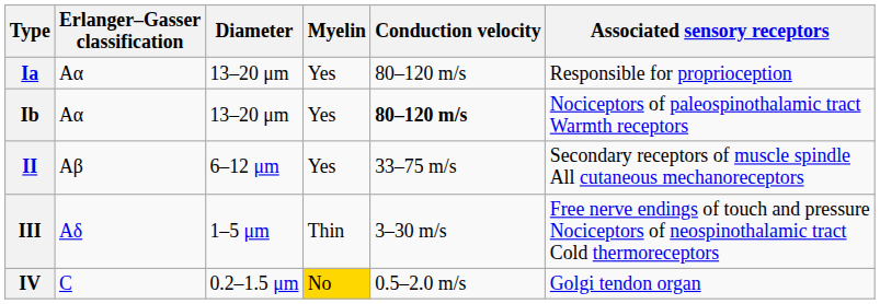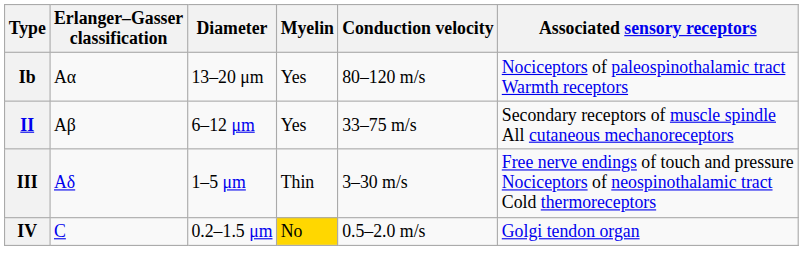 <table class="wikitable">
 <tr>
 <th>Type</th>
 <th>Erlanger–Gasser <br> classification</th>
 <th>Diameter</th>
 <th>Myelin</th>
 <th>Conduction velocity</th>
 <th>Associated <a href='#'>sensory receptors</a></th>
 </tr>
 <tr>
-<th><a href='#'>Ia</a></th>
+<th>Ib</th>
 <td>Aα</td>
 <td>13–20 μm</td>
 <td>Yes</td>
 <td>80–120 m/s</td>
-<td>Responsible for <a href='#'>proprioception</a></td>
-</tr>
-<tr>
-<th>Ib</th>
-<td>Aα</td>
-<td>13–20 μm</td>
-<td>Yes</td>
-<td><strong>80–120 m/s</strong></td>
 <td><a href='#'>Nociceptors</a> of <a href='#'>paleospinothalamic tract</a> <br> <a href='#'>Warmth receptors</a></td>
 </tr>
 <tr>
 <th><a href='#'>II</a></th>
 <td>Aβ</td>
 <td>6–12 <a href='#'>μm</a></td>
 <td>Yes</td>
 <td>33–75 m/s</td>
 <td>Secondary receptors of <a href='#'>muscle spindle</a> <br> All <a href='#'>cutaneous mechanoreceptors</a></td>
 </tr>
 <tr>
 <th>III</th>
 <td><a href='#'>Aδ</a></td>
 <td>1–5 <a href='#'>μm</a></td>
 <td>Thin</td>
 <td>3–30 m/s</td>
 <td><a href='#'>Free nerve endings</a> of touch and pressure <br> <a href='#'>Nociceptors</a> of <a href='#'>neospinothalamic tract</a> <br> Cold <a href='#'>thermoreceptors</a></td>
 </tr>
 <tr>
 <th>IV</th>
 <td><a href='#'>C</a></td>
 <td>0.2–1.5 <a href='#'>μm</a></td>
 <td style="background: gold;">No</td>
 <td>0.5–2.0 m/s</td>
 <td><a href='#'>Golgi tendon organ</a></td>
 </tr>
 </table>
